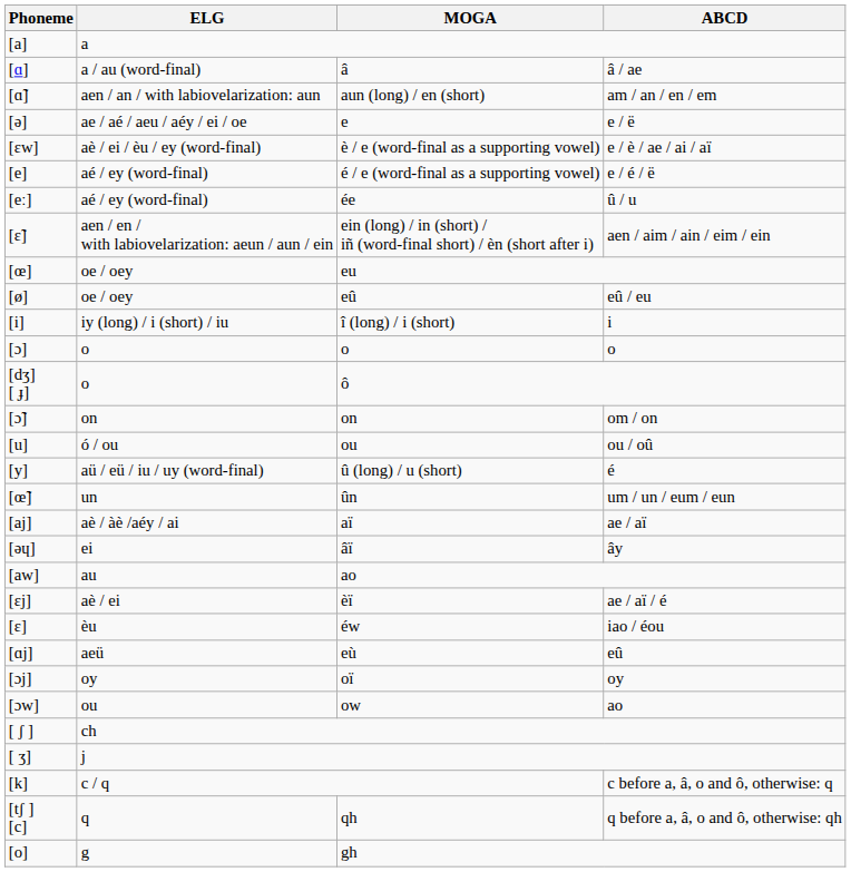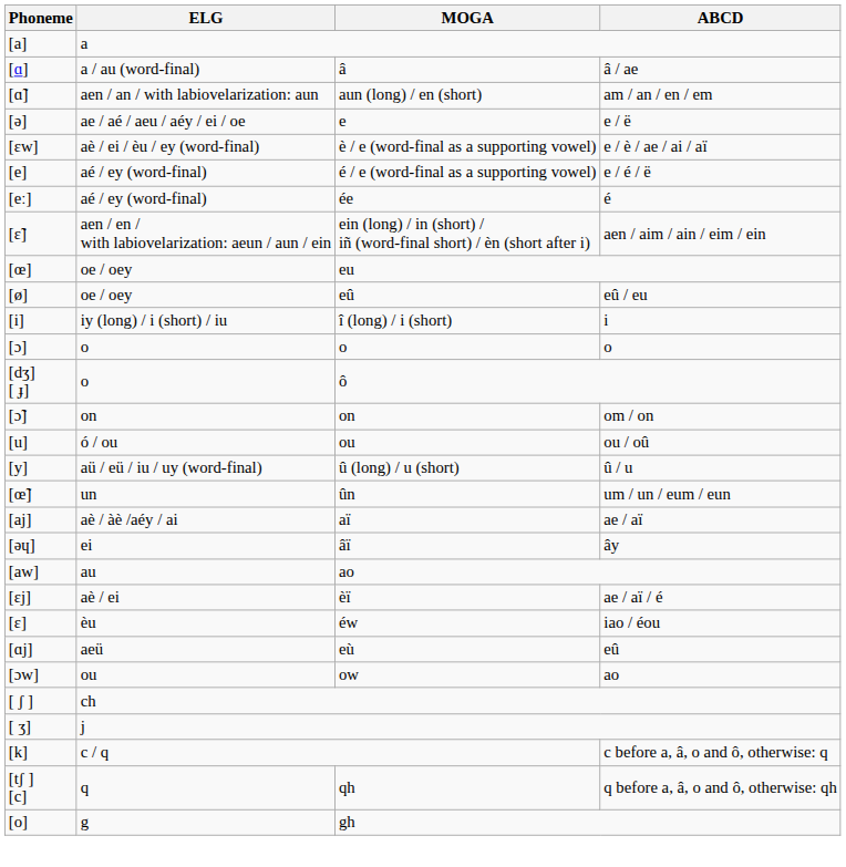 <table class="wikitable">
 <tr>
 <th>Phoneme</th>
 <th>ELG</th>
 <th>MOGA</th>
 <th>ABCD</th>
 </tr>
 <tr>
 <td>[a]</td>
 <td colspan="3">a</td>
 </tr>
 <tr>
 <td>[<a href='#'>ɑ</a>]</td>
 <td>a / au (word-final)</td>
 <td>â</td>
 <td>â / ae</td>
 </tr>
 <tr>
 <td>[ɑ̃]</td>
 <td>aen / an / with labiovelarization: aun</td>
 <td>aun (long) / en (short)</td>
 <td>am / an / en / em</td>
 </tr>
 <tr>
 <td>[ə]</td>
 <td>ae / aé / aeu / aéy / ei / oe</td>
 <td>e</td>
 <td>e / ë</td>
 </tr>
 <tr>
 <td>[ɛw]</td>
 <td>aè / ei / èu / ey (word-final)</td>
 <td>è / e (word-final as a supporting vowel)</td>
 <td>e / è / ae / ai / aï</td>
 </tr>
 <tr>
 <td>[e]</td>
 <td>aé / ey (word-final)</td>
 <td>é / e (word-final as a supporting vowel)</td>
 <td>e / é / ë</td>
 </tr>
 <tr>
 <td>[eː]</td>
 <td>aé / ey (word-final)</td>
 <td>ée</td>
-<td>û / u</td>
+<td>é</td>
 </tr>
 <tr>
 <td>[ɛ̃]</td>
 <td>aen / en /<br>with labiovelarization: aeun /  aun / ein</td>
 <td>ein (long) / in (short) /<br>iñ (word-final short) / èn (short after i)</td>
 <td>aen / aim / ain / eim / ein</td>
 </tr>
 <tr>
 <td>[œ]</td>
 <td>oe / oey</td>
 <td colspan="2">eu</td>
 </tr>
 <tr>
 <td>[ø]</td>
 <td>oe / oey</td>
 <td>eû</td>
 <td>eû / eu</td>
 </tr>
 <tr>
 <td>[i]</td>
 <td>iy (long) / i (short) / iu</td>
 <td>î (long) / i (short)</td>
 <td>i</td>
 </tr>
 <tr>
 <td>[ɔ]</td>
 <td>o</td>
 <td>o</td>
 <td>o</td>
 </tr>
 <tr>
 <td>[dʒ]<br>[ ɟ]</td>
 <td>o</td>
 <td colspan="2">ô</td>
 </tr>
 <tr>
 <td>[ɔ̃]</td>
 <td>on</td>
 <td>on</td>
 <td>om / on</td>
 </tr>
 <tr>
 <td>[u]</td>
 <td>ó / ou</td>
 <td>ou</td>
 <td>ou / oû</td>
 </tr>
 <tr>
 <td>[y]</td>
 <td>aü / eü / iu / uy (word-final)</td>
 <td>û (long) / u (short)</td>
-<td>é</td>
+<td>û / u</td>
 </tr>
 <tr>
 <td>[œ̃]</td>
 <td>un</td>
 <td>ûn</td>
 <td>um / un / eum / eun</td>
 </tr>
 <tr>
 <td>[aj]</td>
 <td>aè / àè /aéy / ai</td>
 <td>aï</td>
 <td>ae / aï</td>
 </tr>
 <tr>
 <td>[əɥ]</td>
 <td>ei</td>
 <td>âï</td>
 <td>ây</td>
 </tr>
 <tr>
 <td>[aw]</td>
 <td>au</td>
 <td colspan="2">ao</td>
 </tr>
 <tr>
 <td>[ɛj]</td>
 <td>aè / ei</td>
 <td>èï</td>
 <td>ae / aï / é</td>
 </tr>
 <tr>
 <td>[ɛ]</td>
 <td>èu</td>
 <td>éw</td>
 <td>iao / éou</td>
 </tr>
 <tr>
 <td>[ɑj]</td>
 <td>aeü</td>
 <td>eù</td>
 <td>eû</td>
 </tr>
 <tr>
-<td>[ɔj]</td>
-<td>oy</td>
-<td>oï</td>
-<td>oy</td>
-</tr>
-<tr>
 <td>[ɔw]</td>
 <td>ou</td>
 <td>ow</td>
 <td>ao</td>
 </tr>
 <tr>
 <td>[ ʃ ]</td>
 <td colspan="3">ch</td>
 </tr>
 <tr>
 <td>[ ʒ]</td>
 <td colspan="3">j</td>
 </tr>
 <tr>
 <td>[k]</td>
 <td colspan="2">c / q</td>
 <td>c before a, â, o and ô, otherwise: q</td>
 </tr>
 <tr>
 <td>[tʃ ]<br>[c]</td>
 <td>q</td>
 <td>qh</td>
 <td>q before a, â, o and ô, otherwise: qh</td>
 </tr>
 <tr>
 <td>[o]</td>
 <td>g</td>
 <td colspan="2">gh</td>
 </tr>
 </table>
